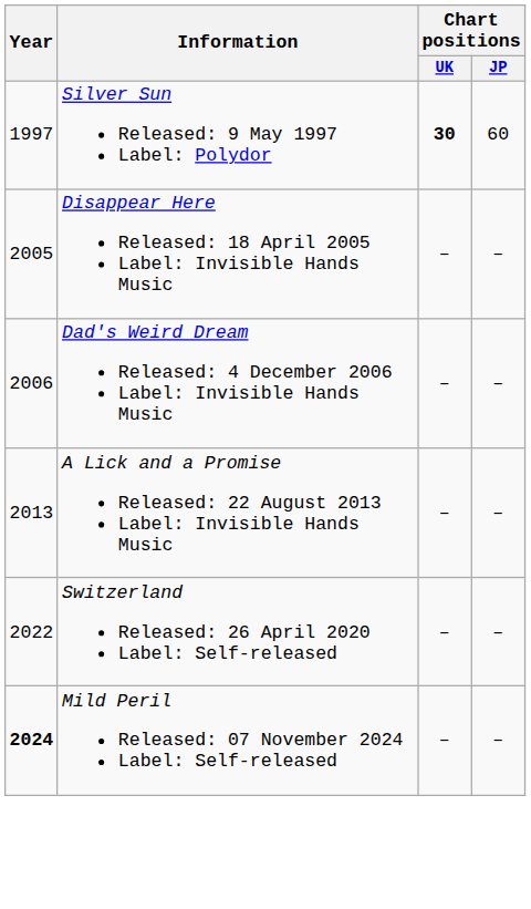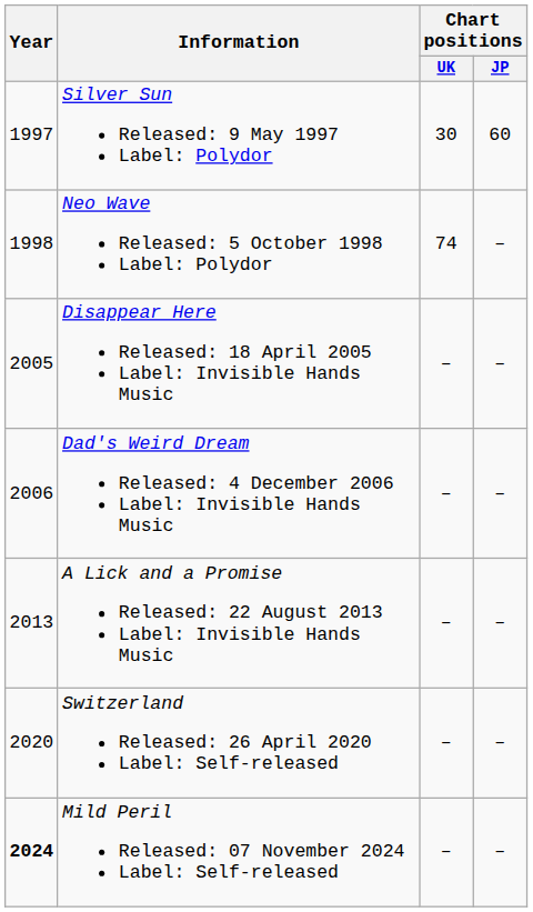 <table class="wikitable" style=text-align:center;>
 <tr>
 <th rowspan="2">Year</th>
 <th rowspan="2" style="width:250px;">Information</th>
 <th colspan="2">Chart positions</th>
 </tr>
 <tr style="font-size:smaller;">
 <th width="30"><a href='#'>UK</a><br></th>
 <th width="30"><a href='#'>JP</a> <br></th>
 </tr>
 <tr>
 <td>1997</td>
 <td align="left"><em><a href='#'>Silver Sun</a></em><br><ul><li>Released: 9 May 1997</li><li>Label: <a href='#'>Polydor</a></li></ul></td>
-<td><strong>30</strong></td>
+<td>30</td>
 <td>60</td>
+</tr>
+<tr>
+<td>1998</td>
+<td align="left"><em><a href='#'>Neo Wave</a></em><br><ul><li>Released: 5 October 1998</li><li>Label: Polydor</li></ul></td>
+<td>74</td>
+<td>–</td>
 </tr>
 <tr>
 <td>2005</td>
 <td align="left"><em><a href='#'>Disappear Here</a></em><br><ul><li>Released: 18 April 2005</li><li>Label: Invisible Hands Music</li></ul></td>
 <td>–</td>
 <td>–</td>
 </tr>
 <tr>
 <td>2006</td>
 <td align="left"><em><a href='#'>Dad's Weird Dream</a></em><br><ul><li>Released: 4 December 2006</li><li>Label: Invisible Hands Music</li></ul></td>
 <td>–</td>
 <td>–</td>
 </tr>
 <tr>
 <td>2013</td>
 <td align="left"><em>A Lick and a Promise</em><br><ul><li>Released: 22 August 2013</li><li>Label: Invisible Hands Music</li></ul></td>
 <td>–</td>
 <td>–</td>
 </tr>
 <tr>
-<td>2022</td>
+<td>2020</td>
 <td align="left"><em>Switzerland</em><br><ul><li>Released: 26 April 2020</li><li>Label: Self-released</li></ul></td>
 <td>–</td>
 <td>–</td>
 </tr>
 <tr>
 <td><strong>2024</strong></td>
 <td align="left"><em>Mild Peril</em><br><ul><li>Released: 07 November 2024</li><li>Label: Self-released</li></ul></td>
 <td>–</td>
 <td>–</td>
 </tr>
 </table>
